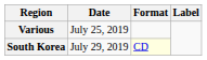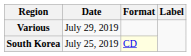 <table class="wikitable plainrowheaders">
 <tr>
 <th>Region</th>
 <th>Date</th>
 <th>Format</th>
 <th>Label</th>
 </tr>
 <tr>
 <th scope="row">Various</th>
-<td>July 25, 2019</td>
+<td>July 29, 2019</td>
 <td></td>
 <td rowspan="2"></td>
 </tr>
 <tr>
 <th scope="row">South Korea</th>
-<td>July 29, 2019</td>
+<td>July 25, 2019</td>
 <td style="background: lightyellow;"><a href='#'>CD</a></td>
 </tr>
 </table>
